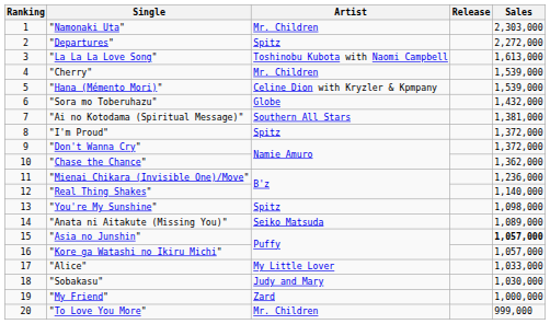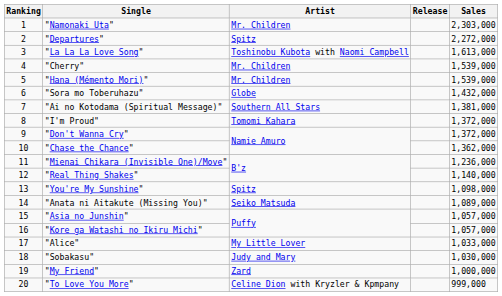 <table class="wikitable sortable" style="font-size:97%;">
 <tr>
 <th>Ranking</th>
 <th>Single</th>
 <th>Artist</th>
 <th>Release</th>
 <th>Sales</th>
 </tr>
 <tr>
 <td align="center">1</td>
 <td>"<a href='#'>Namonaki Uta</a>"</td>
 <td><a href='#'>Mr. Children</a></td>
 <td></td>
 <td>2,303,000</td>
 </tr>
 <tr>
 <td align="center">2</td>
 <td>"<a href='#'>Departures</a>"</td>
 <td><a href='#'>Spitz</a></td>
 <td></td>
 <td>2,272,000</td>
 </tr>
 <tr>
 <td align="center">3</td>
 <td>"<a href='#'>La La La Love Song</a>"</td>
 <td><a href='#'>Toshinobu Kubota</a> with <a href='#'>Naomi Campbell</a></td>
 <td></td>
 <td>1,613,000</td>
 </tr>
 <tr>
 <td align="center">4</td>
 <td>"Cherry"</td>
 <td><a href='#'>Mr. Children</a></td>
 <td></td>
 <td>1,539,000</td>
 </tr>
 <tr>
 <td align="center">5</td>
 <td>"<a href='#'>Hana (Mémento Mori)</a>"</td>
-<td><a href='#'>Celine Dion</a> with Kryzler & Kpmpany</td>
+<td><a href='#'>Mr. Children</a></td>
 <td></td>
 <td>1,539,000</td>
 </tr>
 <tr>
 <td align="center">6</td>
 <td>"Sora mo Toberuhazu"</td>
 <td><a href='#'>Globe</a></td>
 <td></td>
 <td>1,432,000</td>
 </tr>
 <tr>
 <td align="center">7</td>
 <td>"Ai no Kotodama (Spiritual Message)"</td>
 <td><a href='#'>Southern All Stars</a></td>
 <td></td>
 <td>1,381,000</td>
 </tr>
 <tr>
 <td align="center">8</td>
 <td>"I'm Proud"</td>
-<td><a href='#'>Spitz</a></td>
+<td><a href='#'>Tomomi Kahara</a></td>
 <td></td>
 <td>1,372,000</td>
 </tr>
 <tr>
 <td align="center">9</td>
 <td>"<a href='#'>Don't Wanna Cry</a>"</td>
 <td rowspan="2"><a href='#'>Namie Amuro</a></td>
 <td></td>
 <td>1,372,000</td>
 </tr>
 <tr>
 <td align="center">10</td>
 <td>"<a href='#'>Chase the Chance</a>"</td>
 <td></td>
 <td>1,362,000</td>
 </tr>
 <tr>
 <td align="center">11</td>
 <td>"<a href='#'>Mienai Chikara (Invisible One)/Move</a>"</td>
 <td rowspan="2"><a href='#'>B'z</a></td>
 <td></td>
 <td>1,236,000</td>
 </tr>
 <tr>
 <td align="center">12</td>
 <td>"<a href='#'>Real Thing Shakes</a>"</td>
 <td></td>
 <td>1,140,000</td>
 </tr>
 <tr>
 <td align="center">13</td>
 <td>"<a href='#'>You're My Sunshine</a>"</td>
 <td><a href='#'>Spitz</a></td>
 <td></td>
 <td>1,098,000</td>
 </tr>
 <tr>
 <td align="center">14</td>
 <td>"Anata ni Aitakute (Missing You)"</td>
 <td><a href='#'>Seiko Matsuda</a></td>
 <td></td>
 <td>1,089,000</td>
 </tr>
 <tr>
 <td align="center">15</td>
 <td>"<a href='#'>Asia no Junshin</a>"</td>
 <td rowspan="2"><a href='#'>Puffy</a></td>
 <td></td>
-<td><strong>1,057,000</strong></td>
+<td>1,057,000</td>
 </tr>
 <tr>
 <td align="center">16</td>
 <td>"<a href='#'>Kore ga Watashi no Ikiru Michi</a>"</td>
 <td></td>
 <td>1,057,000</td>
 </tr>
 <tr>
 <td align="center">17</td>
 <td>"Alice"</td>
 <td><a href='#'>My Little Lover</a></td>
 <td></td>
 <td>1,033,000</td>
 </tr>
 <tr>
 <td align="center">18</td>
 <td>"Sobakasu"</td>
 <td><a href='#'>Judy and Mary</a></td>
 <td></td>
 <td>1,030,000</td>
 </tr>
 <tr>
 <td align="center">19</td>
 <td>"<a href='#'>My Friend</a>"</td>
 <td><a href='#'>Zard</a></td>
 <td></td>
 <td>1,000,000</td>
 </tr>
 <tr>
 <td align="center">20</td>
 <td>"<a href='#'>To Love You More</a>"</td>
-<td><a href='#'>Mr. Children</a></td>
+<td><a href='#'>Celine Dion</a> with Kryzler & Kpmpany</td>
 <td></td>
 <td>999,000</td>
 </tr>
 </table>
